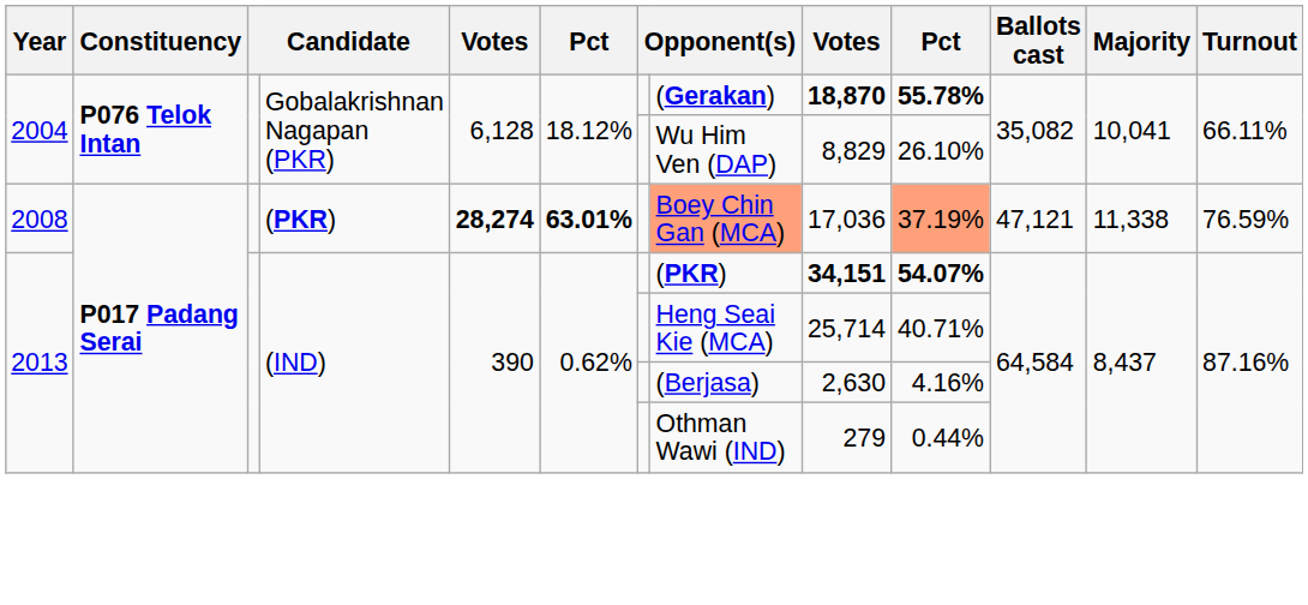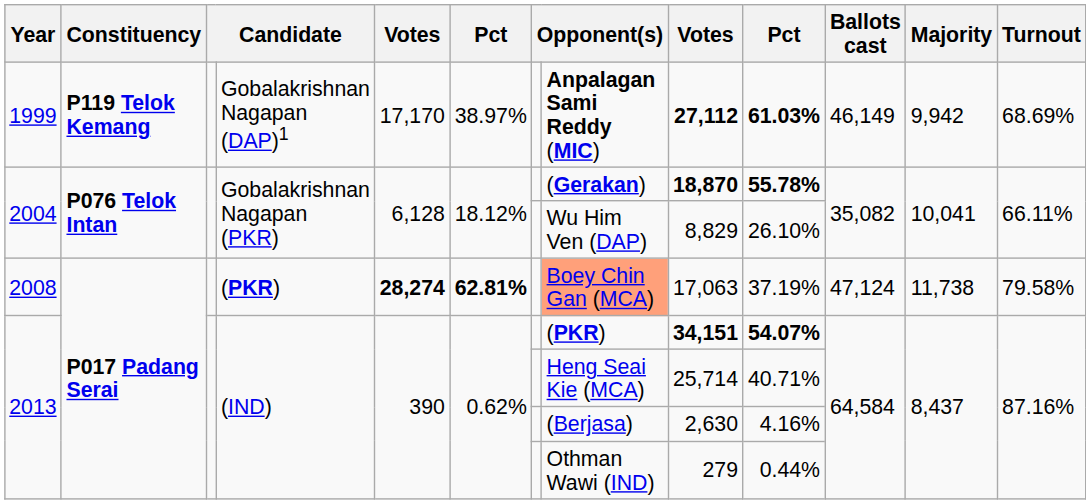 <table class="wikitable" style="margin:0.5em ; font-size:95%">
 <tr>
 <th>Year</th>
 <th>Constituency</th>
 <th colspan=2>Candidate</th>
 <th>Votes</th>
 <th>Pct</th>
 <th colspan=2>Opponent(s)</th>
 <th>Votes</th>
 <th>Pct</th>
 <th>Ballots cast</th>
 <th>Majority</th>
 <th>Turnout</th>
+</tr>
+<tr>
+<td><a href='#'>1999</a></td>
+<td><strong>P119 <a href='#'>Telok Kemang</a></strong></td>
+<td></td>
+<td>Gobalakrishnan Nagapan (<a href='#'>DAP</a>)<sup>1</sup></td>
+<td align="right">17,170</td>
+<td>38.97%</td>
+<td></td>
+<td><strong>Anpalagan Sami Reddy</strong> (<a href='#'><strong>MIC</strong></a>)</td>
+<td align="right"><strong>27,112</strong></td>
+<td><strong>61.03%</strong></td>
+<td>46,149</td>
+<td>9,942</td>
+<td>68.69%</td>
 </tr>
 <tr>
 <td rowspan=2><a href='#'>2004</a></td>
 <td rowspan=2><strong>P076 <a href='#'>Telok Intan</a></strong></td>
 <td rowspan=2 ></td>
 <td rowspan=2>Gobalakrishnan Nagapan (<a href='#'>PKR</a>)</td>
 <td rowspan=2 align="right">6,128</td>
 <td rowspan=2>18.12%</td>
 <td></td>
 <td> (<a href='#'><strong>Gerakan</strong></a>)</td>
 <td align="right"><strong>18,870</strong></td>
 <td><strong>55.78%</strong></td>
 <td rowspan=2>35,082</td>
 <td rowspan=2>10,041</td>
 <td rowspan=2>66.11%</td>
 </tr>
 <tr>
 <td></td>
 <td>Wu Him Ven (<a href='#'>DAP</a>)</td>
 <td align="right">8,829</td>
 <td>26.10%</td>
 </tr>
 <tr>
 <td><a href='#'>2008</a></td>
 <td rowspan=5><strong>P017 <a href='#'>Padang Serai</a></strong></td>
 <td></td>
 <td> (<a href='#'><strong>PKR</strong></a>)</td>
 <td align="right"><strong>28,274</strong></td>
-<td><strong>63.01%</strong></td>
+<td><strong>62.81%</strong></td>
 <td></td>
 <td style="background: lightsalmon;"><a href='#'>Boey Chin Gan</a> (<a href='#'>MCA</a>)</td>
-<td align="right">17,036</td>
-<td style="background: lightsalmon;">37.19%</td>
-<td>47,121</td>
-<td>11,338</td>
-<td>76.59%</td>
+<td align="right">17,063</td>
+<td>37.19%</td>
+<td>47,124</td>
+<td>11,738</td>
+<td>79.58%</td>
 </tr>
 <tr>
 <td rowspan=4><a href='#'>2013</a></td>
 <td rowspan=4 ></td>
 <td rowspan=4> (<a href='#'>IND</a>)</td>
 <td rowspan=4 align="right">390</td>
 <td rowspan=4 align=right>0.62%</td>
 <td></td>
 <td> (<a href='#'><strong>PKR</strong></a>)</td>
 <td align="right"><strong>34,151</strong></td>
 <td><strong>54.07%</strong></td>
 <td rowspan=4>64,584</td>
 <td rowspan=4>8,437</td>
 <td rowspan=4>87.16%</td>
 </tr>
 <tr>
 <td></td>
 <td><a href='#'>Heng Seai Kie</a> (<a href='#'>MCA</a>)</td>
 <td align="right">25,714</td>
 <td>40.71%</td>
 </tr>
 <tr>
 <td></td>
 <td> (<a href='#'>Berjasa</a>)</td>
 <td align="right">2,630</td>
 <td align=right>4.16%</td>
 </tr>
 <tr>
 <td></td>
 <td>Othman Wawi (<a href='#'>IND</a>)</td>
 <td align="right">279</td>
 <td align=right>0.44%</td>
 </tr>
 </table>
